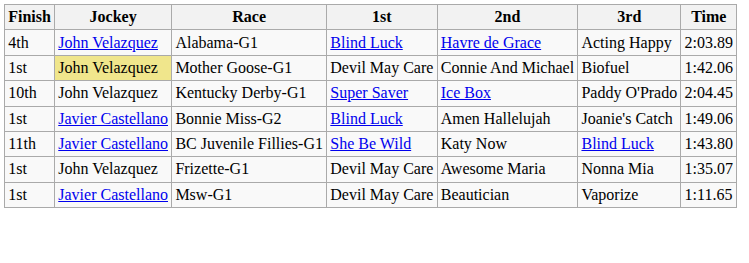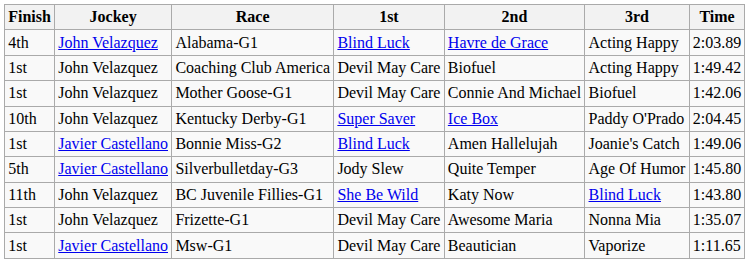 <table class="wikitable">
 <tr>
 <th>Finish</th>
 <th>Jockey</th>
 <th>Race</th>
 <th>1st</th>
 <th>2nd</th>
 <th>3rd</th>
 <th>Time</th>
 </tr>
 <tr>
 <td>4th</td>
 <td><a href='#'>John Velazquez</a></td>
 <td>Alabama-G1</td>
 <td><a href='#'>Blind Luck</a></td>
 <td><a href='#'>Havre de Grace</a></td>
 <td>Acting Happy</td>
 <td>2:03.89</td>
 </tr>
 <tr>
 <td>1st</td>
-<td style="background: khaki;">John Velazquez</td>
+<td>John Velazquez</td>
+<td>Coaching Club America</td>
+<td>Devil May Care</td>
+<td>Biofuel</td>
+<td>Acting Happy</td>
+<td>1:49.42</td>
+</tr>
+<tr>
+<td>1st</td>
+<td>John Velazquez</td>
 <td>Mother Goose-G1</td>
 <td>Devil May Care</td>
 <td>Connie And Michael</td>
 <td>Biofuel</td>
 <td>1:42.06</td>
 </tr>
 <tr>
 <td>10th</td>
 <td>John Velazquez</td>
 <td>Kentucky Derby-G1</td>
 <td><a href='#'>Super Saver</a></td>
 <td><a href='#'>Ice Box</a></td>
 <td>Paddy O'Prado</td>
 <td>2:04.45</td>
 </tr>
 <tr>
 <td>1st</td>
 <td><a href='#'>Javier Castellano</a></td>
 <td>Bonnie Miss-G2</td>
 <td><a href='#'>Blind Luck</a></td>
 <td>Amen Hallelujah</td>
 <td>Joanie's Catch</td>
 <td>1:49.06</td>
 </tr>
 <tr>
+<td>5th</td>
+<td><a href='#'>Javier Castellano</a></td>
+<td>Silverbulletday-G3</td>
+<td>Jody Slew</td>
+<td>Quite Temper</td>
+<td>Age Of Humor</td>
+<td>1:45.80</td>
+</tr>
+<tr>
 <td>11th</td>
-<td><a href='#'>Javier Castellano</a></td>
+<td>John Velazquez</td>
 <td>BC Juvenile Fillies-G1</td>
 <td><a href='#'>She Be Wild</a></td>
 <td>Katy Now</td>
 <td><a href='#'>Blind Luck</a></td>
 <td>1:43.80</td>
 </tr>
 <tr>
 <td>1st</td>
 <td>John Velazquez</td>
 <td>Frizette-G1</td>
 <td>Devil May Care</td>
 <td>Awesome Maria</td>
 <td>Nonna Mia</td>
 <td>1:35.07</td>
 </tr>
 <tr>
 <td>1st</td>
 <td><a href='#'>Javier Castellano</a></td>
 <td>Msw-G1</td>
 <td>Devil May Care</td>
 <td>Beautician</td>
 <td>Vaporize</td>
 <td>1:11.65</td>
 </tr>
 </table>
